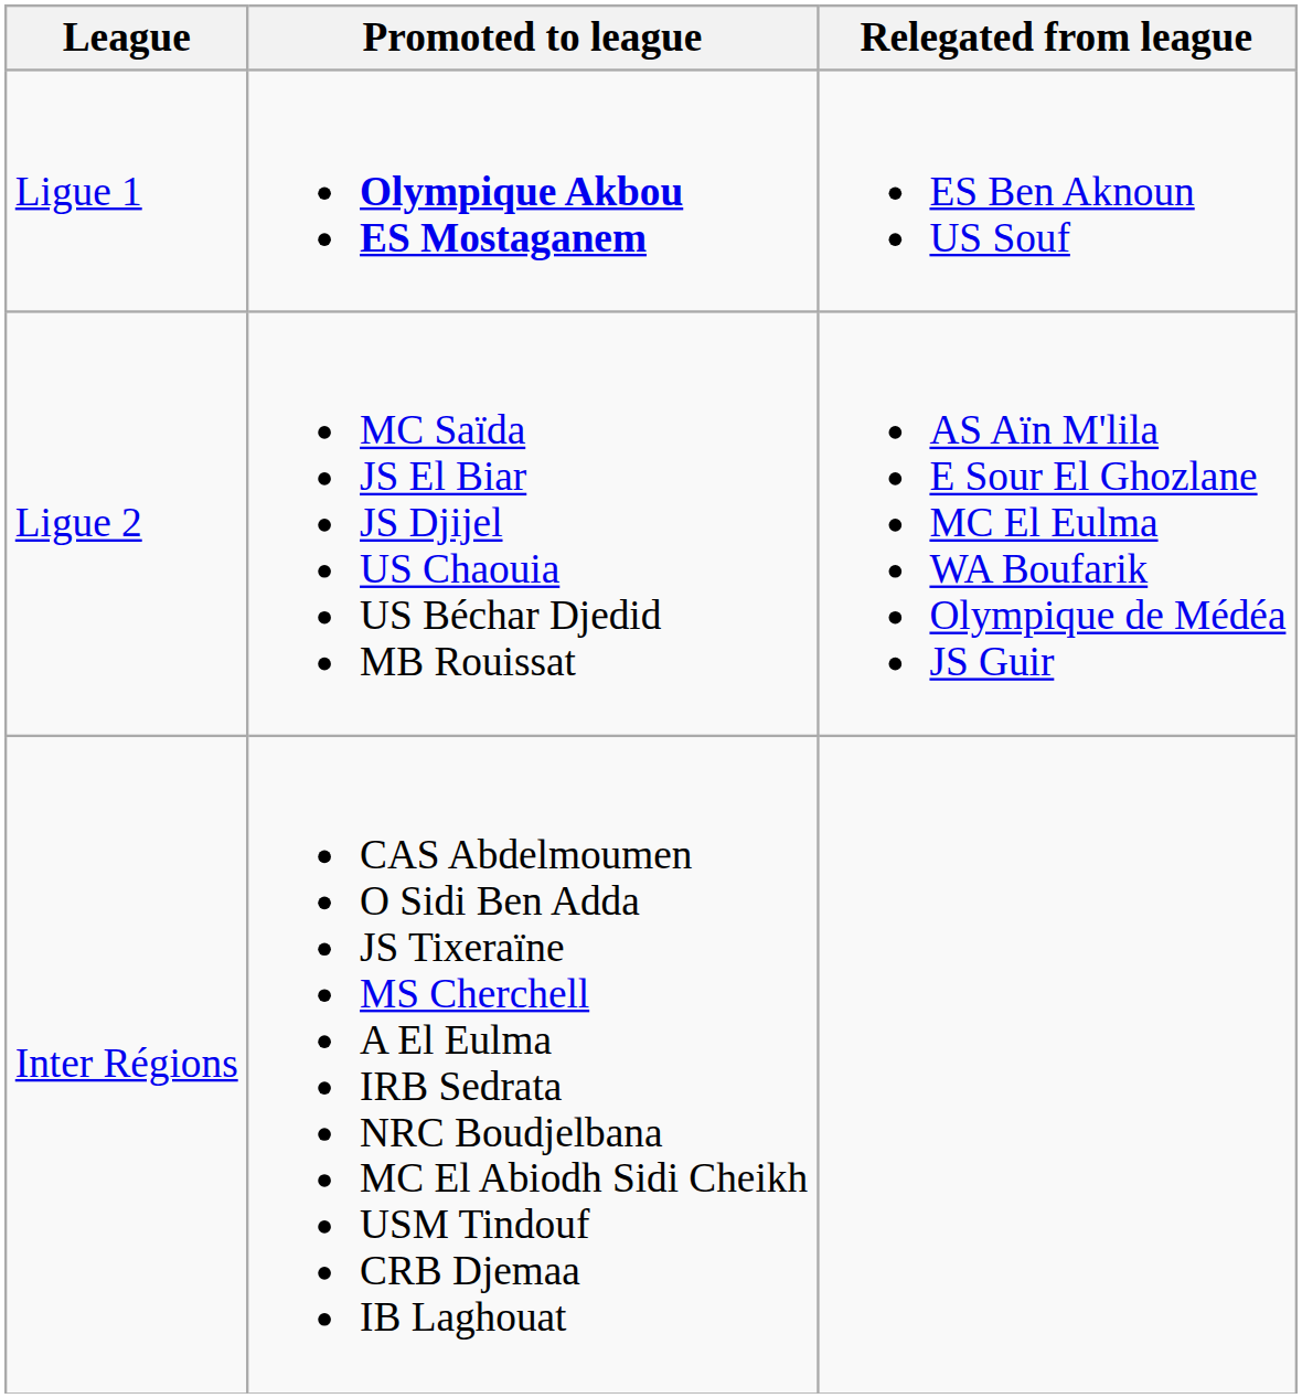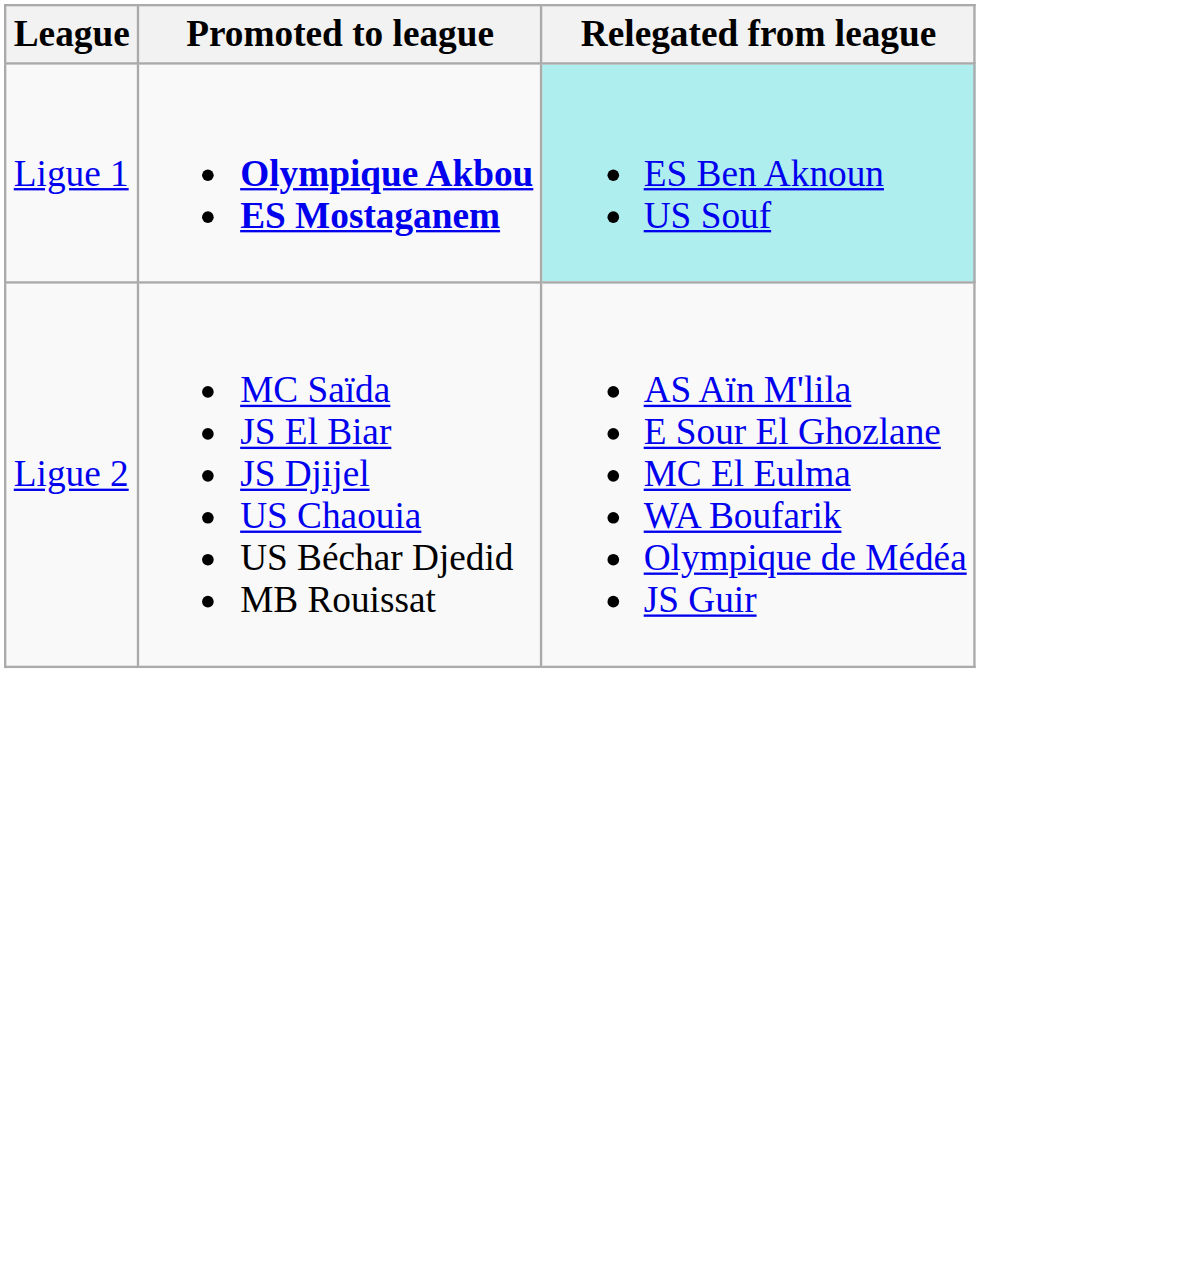 <table class="wikitable">
 <tr>
 <th>League</th>
 <th>Promoted to league</th>
 <th>Relegated from league</th>
 </tr>
 <tr>
 <td><a href='#'>Ligue 1</a></td>
 <td><strong><br><ul><li><a href='#'>Olympique Akbou</a></li><li><a href='#'>ES Mostaganem</a></li></ul></strong></td>
-<td><br><ul><li><a href='#'>ES Ben Aknoun</a></li><li><a href='#'>US Souf</a></li></ul></td>
+<td style="background: paleturquoise;"><br><ul><li><a href='#'>ES Ben Aknoun</a></li><li><a href='#'>US Souf</a></li></ul></td>
 </tr>
 <tr>
 <td><a href='#'>Ligue 2</a></td>
 <td><br><ul><li><a href='#'>MC Saïda</a></li><li><a href='#'>JS El Biar</a></li><li><a href='#'>JS Djijel</a></li><li><a href='#'>US Chaouia</a></li><li>US Béchar Djedid</li><li>MB Rouissat</li></ul></td>
 <td><br><ul><li><a href='#'>AS Aïn M'lila</a></li><li><a href='#'>E Sour El Ghozlane</a></li><li><a href='#'>MC El Eulma</a></li><li><a href='#'>WA Boufarik</a></li><li><a href='#'>Olympique de Médéa</a></li><li><a href='#'>JS Guir</a></li></ul></td>
 </tr>
-<tr>
-<td><a href='#'>Inter Régions</a></td>
-<td><br><ul><li>CAS Abdelmoumen</li><li>O Sidi Ben Adda</li><li>JS Tixeraïne</li><li><a href='#'>MS Cherchell</a></li><li>A El Eulma</li><li>IRB Sedrata</li><li>NRC Boudjelbana</li><li>MC El Abiodh Sidi Cheikh</li><li>USM Tindouf</li><li>CRB Djemaa</li><li>IB Laghouat</li></ul></td>
-<td></td>
-</tr>
 </table>
